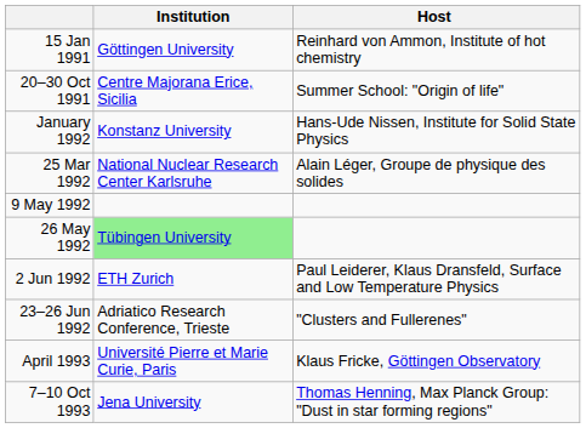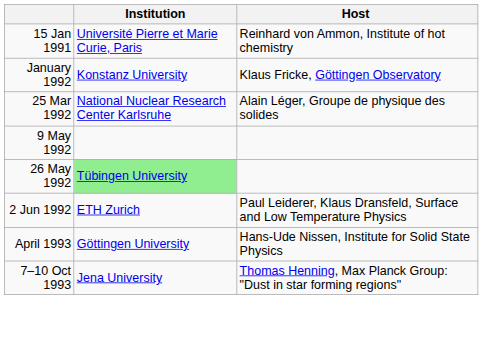 <table class="wikitable mw-collapsible mw-collapsed">
 <tr>
 <th></th>
 <th>Institution</th>
 <th>Host </th>
 </tr>
 <tr>
 <td style="text-align:right">15 Jan 1991</td>
-<td><a href='#'>Göttingen University</a></td>
+<td><a href='#'>Université Pierre et Marie Curie, Paris</a></td>
 <td>Reinhard von Ammon, Institute of hot chemistry</td>
-</tr>
-<tr>
-<td style="text-align:right">20–30 Oct 1991</td>
-<td><a href='#'>Centre Majorana Erice, Sicilia</a></td>
-<td>Summer School: "Origin of life"</td>
 </tr>
 <tr>
 <td style="text-align:right">January 1992</td>
 <td><a href='#'>Konstanz University</a></td>
-<td>Hans-Ude Nissen, Institute for Solid State Physics</td>
+<td>Klaus Fricke, <a href='#'>Göttingen Observatory</a></td>
 </tr>
 <tr>
 <td style="text-align:right">25 Mar 1992</td>
 <td><a href='#'>National Nuclear Research Center Karlsruhe</a></td>
 <td>Alain Léger, Groupe de physique des solides</td>
 </tr>
 <tr>
 <td style="text-align:right">9 May 1992</td>
 <td></td>
 <td></td>
 </tr>
 <tr>
 <td style="text-align:right">26 May 1992</td>
 <td style="background: lightgreen;"><a href='#'>Tübingen University</a></td>
 <td></td>
 </tr>
 <tr>
 <td style="text-align:right">2 Jun 1992</td>
 <td><a href='#'>ETH Zurich</a></td>
 <td>Paul Leiderer, Klaus Dransfeld, Surface and Low Temperature Physics</td>
 </tr>
 <tr>
-<td style="text-align:right">23–26 Jun 1992</td>
-<td>Adriatico Research Conference, Trieste</td>
-<td>"Clusters and Fullerenes"</td>
-</tr>
-<tr>
 <td style="text-align:right">April 1993</td>
-<td><a href='#'>Université Pierre et Marie Curie, Paris</a></td>
-<td>Klaus Fricke, <a href='#'>Göttingen Observatory</a></td>
+<td><a href='#'>Göttingen University</a></td>
+<td>Hans-Ude Nissen, Institute for Solid State Physics</td>
 </tr>
 <tr>
 <td style="text-align:right">7–10 Oct 1993</td>
 <td><a href='#'>Jena University</a></td>
 <td><a href='#'>Thomas Henning</a>, Max Planck Group: "Dust in star forming regions"</td>
 </tr>
 </table>
